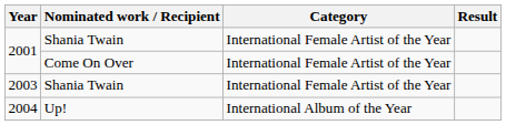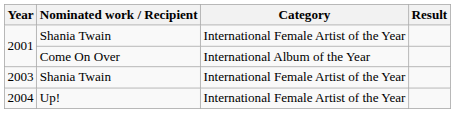 <table class="wikitable">
 <tr>
 <th>Year</th>
 <th>Nominated work / Recipient</th>
 <th>Category</th>
 <th>Result</th>
 </tr>
 <tr>
 <td rowspan="2">2001</td>
 <td>Shania Twain</td>
 <td>International Female Artist of the Year</td>
 <td></td>
 </tr>
 <tr>
 <td>Come On Over</td>
-<td>International Female Artist of the Year</td>
+<td>International Album of the Year</td>
 <td></td>
 </tr>
 <tr>
 <td rowspan="1">2003</td>
 <td>Shania Twain</td>
 <td>International Female Artist of the Year</td>
 <td></td>
 </tr>
 <tr>
 <td rowspan="1">2004</td>
 <td>Up!</td>
-<td>International Album of the Year</td>
+<td>International Female Artist of the Year</td>
 <td></td>
 </tr>
 </table>
